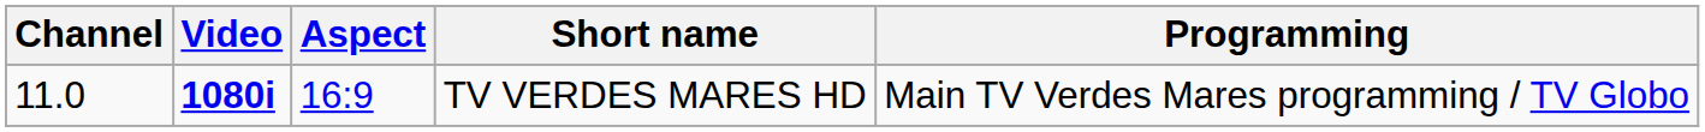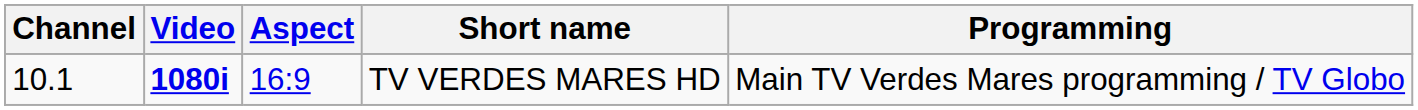 <table class="wikitable">
 <tr>
 <th>Channel</th>
 <th><a href='#'>Video</a></th>
 <th><a href='#'>Aspect</a></th>
 <th>Short name</th>
 <th>Programming</th>
 </tr>
 <tr>
-<td>11.0</td>
+<td>10.1</td>
 <td><strong><a href='#'>1080i</a></strong></td>
 <td><a href='#'>16:9</a></td>
 <td>TV VERDES MARES HD</td>
 <td>Main TV Verdes Mares programming / <a href='#'>TV Globo</a></td>
 </tr>
 </table>
